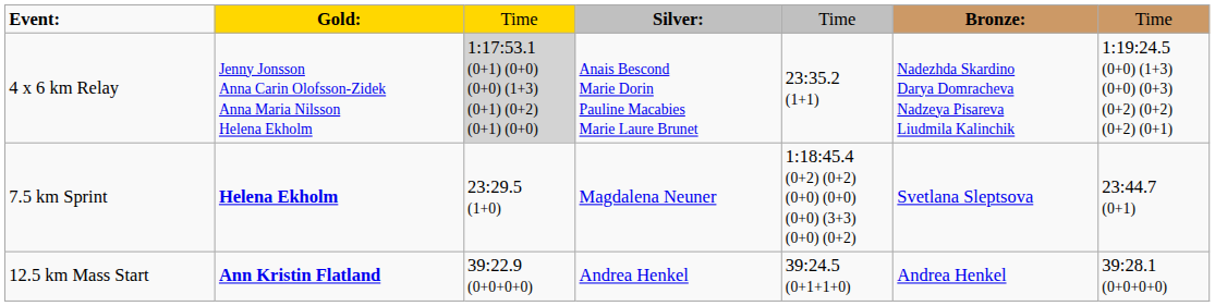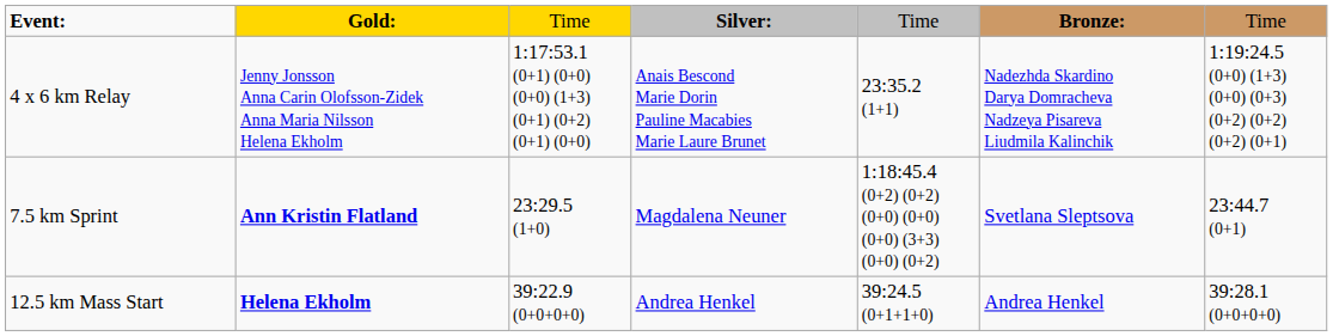 <table class="wikitable" width=85%>
 <tr>
 <td><strong>Event:</strong></td>
 <td style="text-align:center;background-color:gold;"><strong>Gold:</strong></td>
 <td style="text-align:center;background-color:gold;">Time</td>
 <td style="text-align:center;background-color:silver;"><strong>Silver:</strong></td>
 <td style="text-align:center;background-color:silver;">Time</td>
 <td style="text-align:center;background-color:#CC9966;"><strong>Bronze:</strong></td>
 <td style="text-align:center;background-color:#CC9966;">Time</td>
 </tr>
 <tr>
 <td>4 x 6 km Relay<br></td>
 <td><strong></strong>  <br><small><a href='#'>Jenny Jonsson</a><br><a href='#'>Anna Carin Olofsson-Zidek</a><br><a href='#'>Anna Maria Nilsson</a><br><a href='#'>Helena Ekholm</a></small></td>
-<td style="background: lightgrey;">1:17:53.1<br><small>(0+1) (0+0)<br>(0+0) (1+3)<br>(0+1) (0+2)<br>(0+1) (0+0)</small></td>
+<td>1:17:53.1<br><small>(0+1) (0+0)<br>(0+0) (1+3)<br>(0+1) (0+2)<br>(0+1) (0+0)</small></td>
 <td>  <br><small><a href='#'>Anais Bescond</a><br><a href='#'>Marie Dorin</a><br><a href='#'>Pauline Macabies</a><br><a href='#'>Marie Laure Brunet</a></small></td>
 <td>23:35.2<br><small>(1+1)</small></td>
 <td>  <br><small><a href='#'>Nadezhda Skardino</a><br><a href='#'>Darya Domracheva</a><br><a href='#'>Nadzeya Pisareva</a><br><a href='#'>Liudmila Kalinchik</a></small></td>
 <td>1:19:24.5<br><small>(0+0) (1+3)<br>(0+0) (0+3)<br>(0+2) (0+2)<br>(0+2) (0+1)</small></td>
 </tr>
 <tr>
 <td>7.5 km Sprint<br></td>
-<td><strong><a href='#'>Helena Ekholm</a></strong><br><small></small></td>
+<td><strong><a href='#'>Ann Kristin Flatland</a></strong><br><small></small></td>
 <td>23:29.5<br><small>(1+0)</small></td>
 <td><a href='#'>Magdalena Neuner</a><br><small></small></td>
 <td>1:18:45.4<br><small>(0+2) (0+2)<br>(0+0) (0+0)<br>(0+0) (3+3)<br>(0+0) (0+2)</small></td>
 <td><a href='#'>Svetlana Sleptsova</a><br><small></small></td>
 <td>23:44.7<br><small>(0+1)</small></td>
 </tr>
 <tr>
 <td>12.5 km Mass Start<br></td>
-<td><strong><a href='#'>Ann Kristin Flatland</a></strong><br><small></small></td>
+<td><strong><a href='#'>Helena Ekholm</a></strong><br><small></small></td>
 <td>39:22.9<br><small>(0+0+0+0)</small></td>
 <td><a href='#'>Andrea Henkel</a><br><small></small></td>
 <td>39:24.5<br><small>(0+1+1+0)</small></td>
 <td><a href='#'>Andrea Henkel</a><br><small></small></td>
 <td>39:28.1<br><small>(0+0+0+0)</small></td>
 </tr>
 </table>
